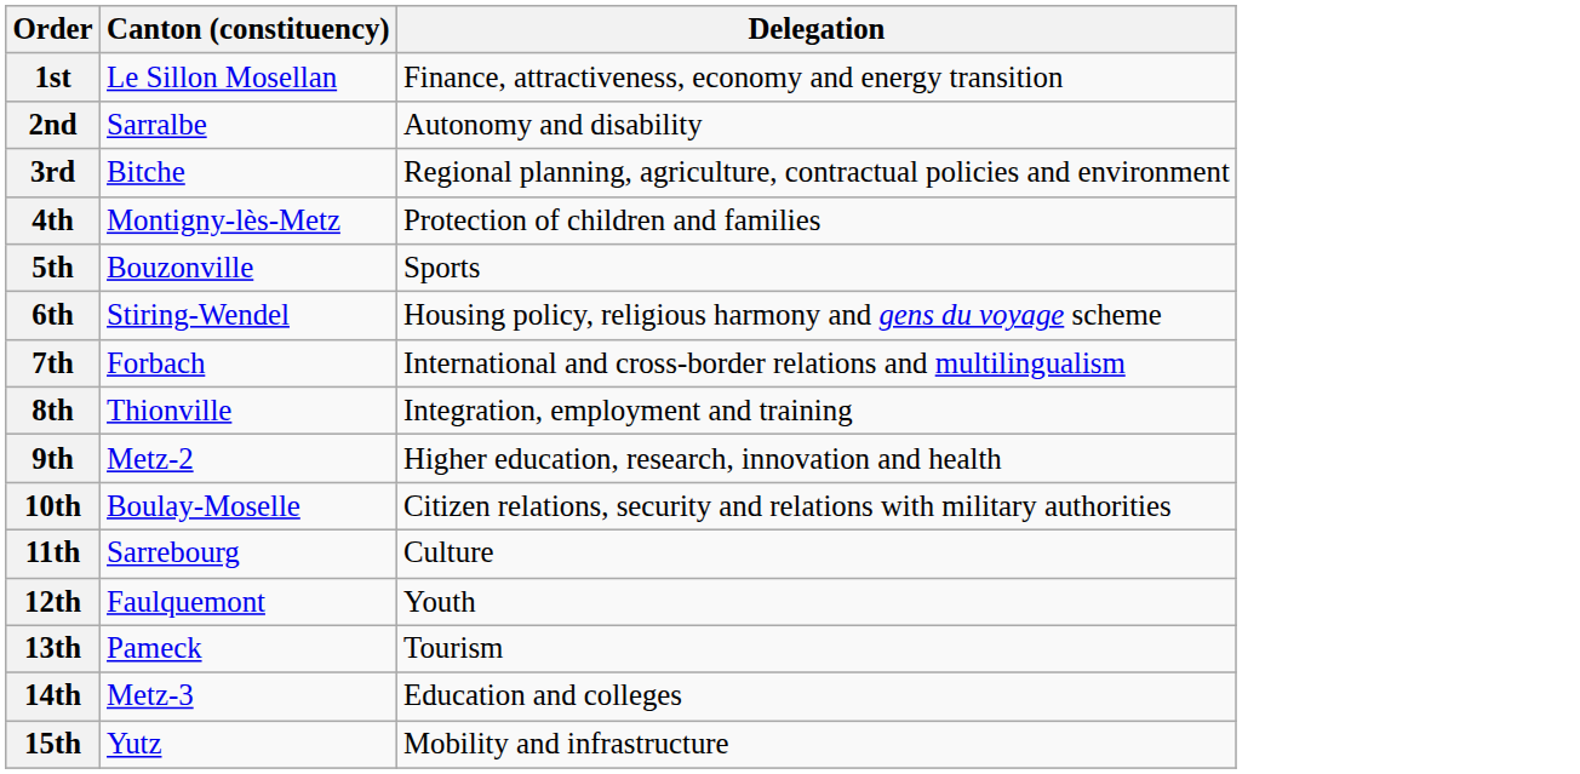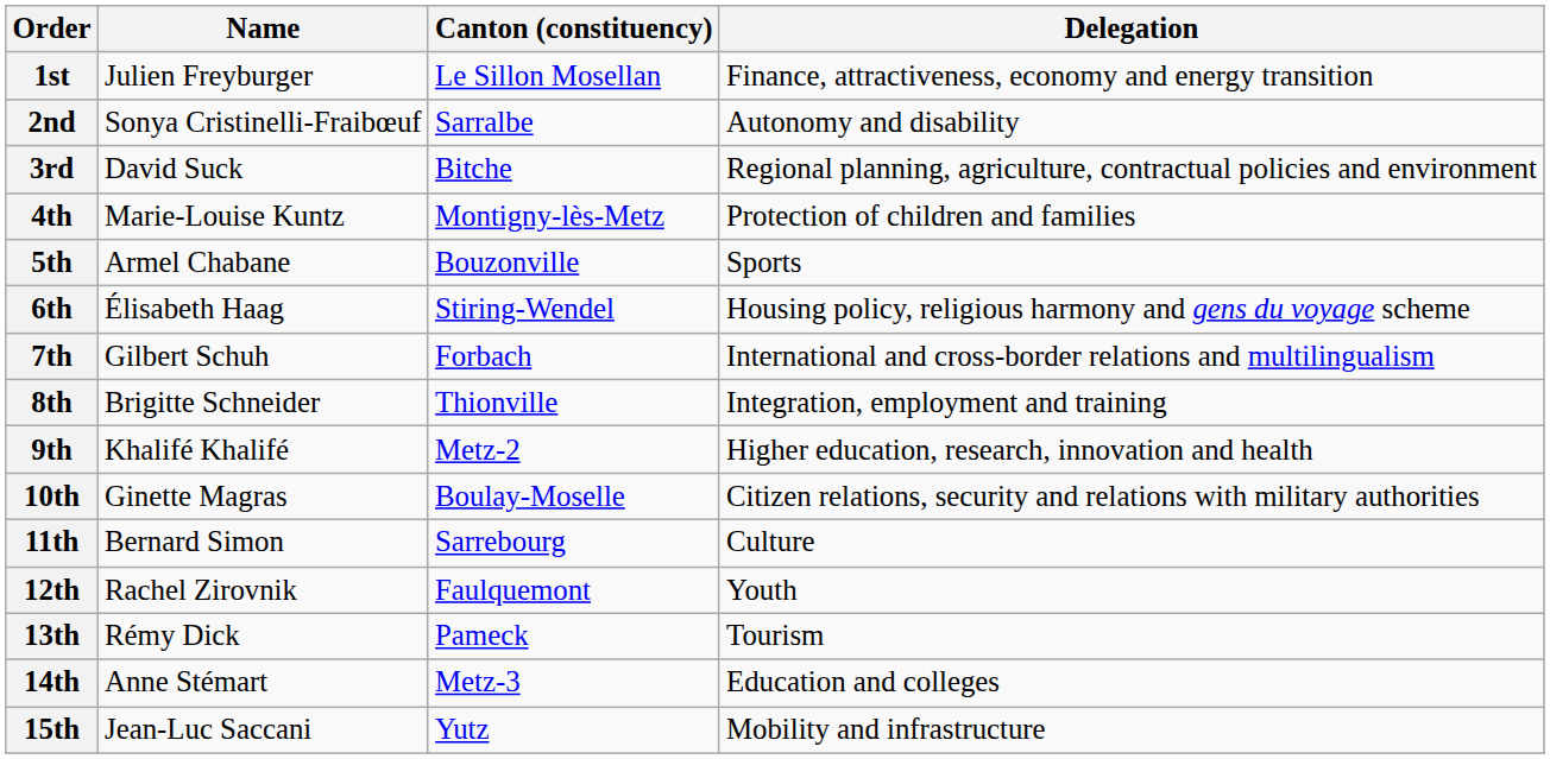 <table class="wikitable sortable">
 <tr>
 <th>Order</th>
+<th>Name</th>
 <th>Canton (constituency)</th>
 <th>Delegation</th>
 </tr>
 <tr>
 <th>1st</th>
+<td>Julien Freyburger</td>
 <td><a href='#'>Le Sillon Mosellan</a></td>
 <td>Finance, attractiveness, economy and energy transition</td>
 </tr>
 <tr>
 <th>2nd</th>
+<td>Sonya Cristinelli-Fraibœuf</td>
 <td><a href='#'>Sarralbe</a></td>
 <td>Autonomy and disability</td>
 </tr>
 <tr>
 <th>3rd</th>
+<td>David Suck</td>
 <td><a href='#'>Bitche</a></td>
 <td>Regional planning, agriculture, contractual policies and environment</td>
 </tr>
 <tr>
 <th>4th</th>
+<td>Marie-Louise Kuntz</td>
 <td><a href='#'>Montigny-lès-Metz</a></td>
 <td>Protection of children and families</td>
 </tr>
 <tr>
 <th><abbr>5th</abbr></th>
+<td>Armel Chabane</td>
 <td><a href='#'>Bouzonville</a></td>
 <td>Sports</td>
 </tr>
 <tr>
 <th><abbr>6th</abbr></th>
+<td>Élisabeth Haag</td>
 <td><a href='#'>Stiring-Wendel</a></td>
 <td>Housing policy, religious harmony and <em><a href='#'>gens du voyage</a></em> scheme</td>
 </tr>
 <tr>
 <th><abbr>7th</abbr></th>
+<td>Gilbert Schuh</td>
 <td><a href='#'>Forbach</a></td>
 <td>International and cross-border relations and <a href='#'>multilingualism</a></td>
 </tr>
 <tr>
 <th><abbr>8th</abbr></th>
+<td>Brigitte Schneider</td>
 <td><a href='#'>Thionville</a></td>
 <td>Integration, employment and training</td>
 </tr>
 <tr>
 <th><abbr>9th</abbr></th>
+<td>Khalifé Khalifé</td>
 <td><a href='#'>Metz-2</a></td>
 <td>Higher education, research, innovation and health</td>
 </tr>
 <tr>
 <th><abbr>10th</abbr></th>
+<td>Ginette Magras</td>
 <td><a href='#'>Boulay-Moselle</a></td>
 <td>Citizen relations, security and relations with military authorities</td>
 </tr>
 <tr>
 <th><abbr>11th</abbr></th>
+<td>Bernard Simon</td>
 <td><a href='#'>Sarrebourg</a></td>
 <td>Culture</td>
 </tr>
 <tr>
 <th><abbr>12th</abbr></th>
+<td>Rachel Zirovnik</td>
 <td><a href='#'>Faulquemont</a></td>
 <td>Youth</td>
 </tr>
 <tr>
 <th><abbr>13th</abbr></th>
+<td>Rémy Dick</td>
 <td><a href='#'>Pameck</a></td>
 <td>Tourism</td>
 </tr>
 <tr>
 <th>14th</th>
+<td>Anne Stémart</td>
 <td><a href='#'>Metz-3</a></td>
 <td>Education and colleges</td>
 </tr>
 <tr>
 <th>15th</th>
+<td>Jean-Luc Saccani</td>
 <td><a href='#'>Yutz</a></td>
 <td>Mobility and infrastructure</td>
 </tr>
 </table>
